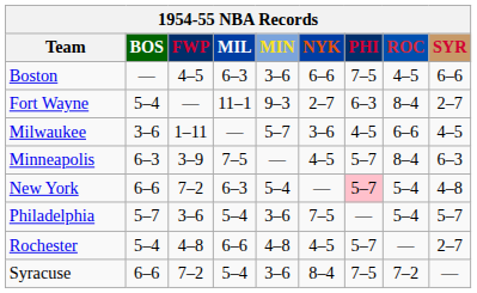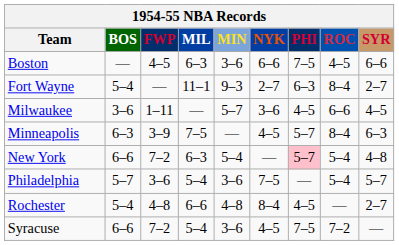 <table class="wikitable" style="font-size:95%; text-align:center;">
 <tr>
 <th colspan=9>1954-55 NBA Records</th>
 </tr>
 <tr>
 <th width=100>Team</th>
 <th style="background:#006400;color:#FFFFFF;width=35">BOS</th>
 <th style="background:#012F6B;color:#D40032;width=35">FWP</th>
 <th style="background:#003EA4;color:#FFFFFF;width=35">MIL</th>
 <th style="background:#7BA4DB;color:#FBE122;width=35">MIN</th>
 <th style="background:#003EA4;color:#E45206;width=35">NYK</th>
 <th style="background:#012F6B;color:#D50033;width=35">PHI</th>
 <th style="background:#0050B0;color:#D82A3C;width=35">ROC</th>
 <th style="background:#C79968;color:#D20032;width=35">SYR</th>
 </tr>
 <tr>
 <td style="text-align:left;"><a href='#'>Boston</a></td>
 <td>—</td>
 <td>4–5</td>
 <td>6–3</td>
 <td>3–6</td>
 <td>6–6</td>
 <td>7–5</td>
 <td>4–5</td>
 <td>6–6</td>
 </tr>
 <tr>
 <td style="text-align:left;"><a href='#'>Fort Wayne</a></td>
 <td>5–4</td>
 <td>—</td>
 <td>11–1</td>
 <td>9–3</td>
 <td>2–7</td>
 <td>6–3</td>
 <td>8–4</td>
 <td>2–7</td>
 </tr>
 <tr>
 <td style="text-align:left;"><a href='#'>Milwaukee</a></td>
 <td>3–6</td>
 <td>1–11</td>
 <td>—</td>
 <td>5–7</td>
 <td>3–6</td>
 <td>4–5</td>
 <td>6–6</td>
 <td>4–5</td>
 </tr>
 <tr>
 <td style="text-align:left;"><a href='#'>Minneapolis</a></td>
 <td>6–3</td>
 <td>3–9</td>
 <td>7–5</td>
 <td>—</td>
 <td>4–5</td>
 <td>5–7</td>
 <td>8–4</td>
 <td>6–3</td>
 </tr>
 <tr>
 <td style="text-align:left;"><a href='#'>New York</a></td>
 <td>6–6</td>
 <td>7–2</td>
 <td>6–3</td>
 <td>5–4</td>
 <td>—</td>
 <td style="background: pink;">5–7</td>
 <td>5–4</td>
 <td>4–8</td>
 </tr>
 <tr>
 <td style="text-align:left;"><a href='#'>Philadelphia</a></td>
 <td>5–7</td>
 <td>3–6</td>
 <td>5–4</td>
 <td>3–6</td>
 <td>7–5</td>
 <td>—</td>
 <td>5–4</td>
 <td>5–7</td>
 </tr>
 <tr>
 <td style="text-align:left;"><a href='#'>Rochester</a></td>
 <td>5–4</td>
 <td>4–8</td>
 <td>6–6</td>
 <td>4–8</td>
+<td>8–4</td>
 <td>4–5</td>
-<td>5–7</td>
 <td>—</td>
 <td>2–7</td>
 </tr>
 <tr>
 <td style="text-align:left;">Syracuse</td>
 <td>6–6</td>
 <td>7–2</td>
 <td>5–4</td>
 <td>3–6</td>
-<td>8–4</td>
+<td>4–5</td>
 <td>7–5</td>
 <td>7–2</td>
 <td>—</td>
 </tr>
 </table>
